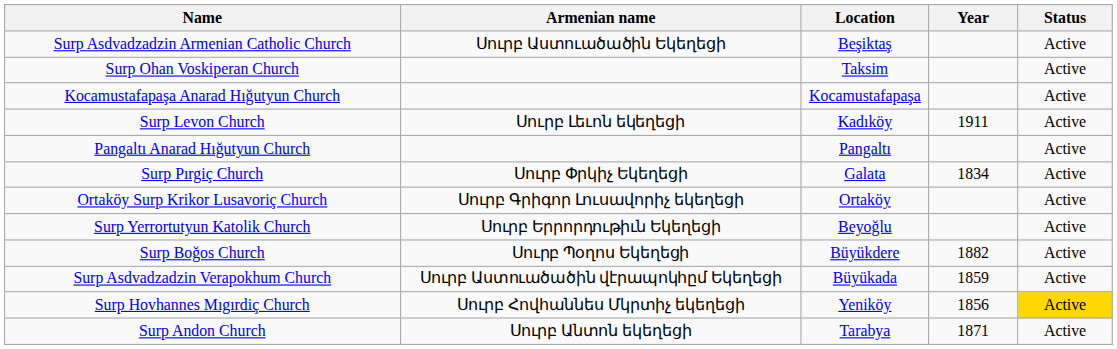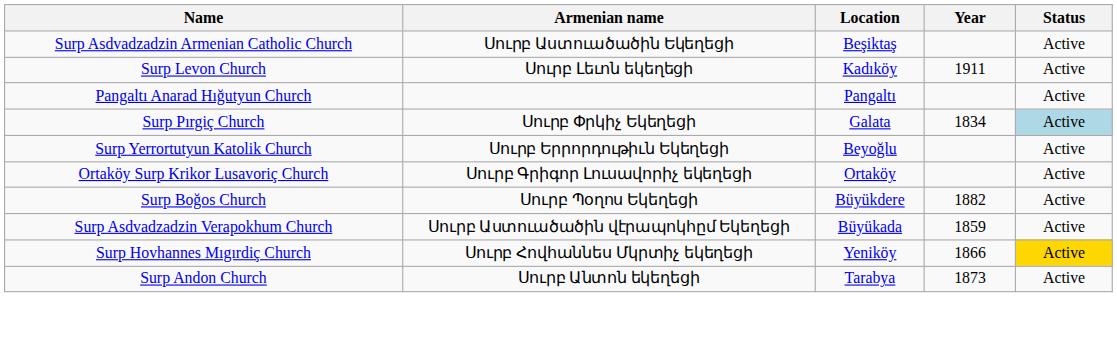 <table class="wikitable sortable" style="font-size:0.90em; width:70em; text-align:center; float: ">
 <tr>
 <th style="width:40em;">Name</th>
 <th style="width:40em;">Armenian name</th>
 <th style="width:8em;">Location</th>
 <th style="width:8em;">Year</th>
 <th style="width:8em;">Status</th>
 </tr>
 <tr>
 <td align="center"><a href='#'> Surp Asdvadzadzin Armenian Catholic Church</a></td>
 <td align="center">Սուրբ Աստուածածին Եկեղեցի</td>
 <td align="center"><a href='#'>Beşiktaş</a></td>
-<td align="center"></td>
-<td align="center">Active</td>
-</tr>
-<tr>
-<td align="center"><a href='#'>Surp Ohan Voskiperan Church</a></td>
-<td align="center"></td>
-<td align="center"><a href='#'>Taksim</a></td>
-<td align="center"></td>
-<td align="center">Active</td>
-</tr>
-<tr>
-<td align="center"><a href='#'>Kocamustafapaşa Anarad Hığutyun Church</a></td>
-<td align="center"></td>
-<td align="center"><a href='#'>Kocamustafapaşa</a></td>
 <td align="center"></td>
 <td align="center">Active</td>
 </tr>
 <tr>
 <td align="center"><a href='#'>Surp Levon Church</a></td>
 <td align="center">Սուրբ Լեւոն եկեղեցի</td>
 <td align="center"><a href='#'>Kadıköy</a></td>
 <td align="center">1911</td>
 <td align="center">Active</td>
 </tr>
 <tr>
 <td align="center"><a href='#'>Pangaltı Anarad Hığutyun Church</a></td>
 <td align="center"></td>
 <td align="center"><a href='#'>Pangaltı</a></td>
 <td align="center"></td>
 <td align="center">Active</td>
 </tr>
 <tr>
 <td align="center"><a href='#'>Surp Pırgiç Church</a></td>
 <td align="center">Սուրբ Փրկիչ Եկեղեցի</td>
 <td align="center"><a href='#'>Galata</a></td>
 <td align="center">1834</td>
+<td align="center" style="background: lightblue;">Active</td>
+</tr>
+<tr>
+<td align="center"><a href='#'> Surp Yerrortutyun Katolik Church</a></td>
+<td align="center">Սուրբ Երրորդութիւն Եկեղեցի</td>
+<td align="center"><a href='#'>Beyoğlu</a></td>
+<td align="center"></td>
 <td align="center">Active</td>
 </tr>
 <tr>
 <td align="center"><a href='#'>Ortaköy Surp Krikor Lusavoriç Church</a></td>
 <td align="center">Սուրբ Գրիգոր Լուսավորիչ եկեղեցի</td>
 <td align="center"><a href='#'>Ortaköy</a></td>
-<td align="center"></td>
-<td align="center">Active</td>
-</tr>
-<tr>
-<td align="center"><a href='#'> Surp Yerrortutyun Katolik Church</a></td>
-<td align="center">Սուրբ Երրորդութիւն Եկեղեցի</td>
-<td align="center"><a href='#'>Beyoğlu</a></td>
 <td align="center"></td>
 <td align="center">Active</td>
 </tr>
 <tr>
 <td align="center"><a href='#'>Surp Boğos Church</a></td>
 <td align="center">Սուրբ Պօղոս Եկեղեցի</td>
 <td align="center"><a href='#'>Büyükdere</a></td>
 <td align="center">1882</td>
 <td align="center">Active</td>
 </tr>
 <tr>
 <td align="center"><a href='#'>Surp Asdvadzadzin Verapokhum Church</a></td>
 <td align="center">Սուրբ Աստուածածին վէրապոկհըմ Եկեղեցի</td>
 <td align="center"><a href='#'>Büyükada</a></td>
 <td align="center">1859</td>
 <td align="center">Active</td>
 </tr>
 <tr>
 <td align="center"><a href='#'>Surp Hovhannes Mıgırdiç Church</a></td>
 <td align="center">Սուրբ Հովհաննես Մկրտիչ եկեղեցի</td>
 <td align="center"><a href='#'>Yeniköy</a></td>
-<td align="center">1856</td>
+<td align="center">1866</td>
 <td align="center" style="background: gold;">Active</td>
 </tr>
 <tr>
 <td align="center"><a href='#'>Surp Andon Church</a></td>
 <td align="center">Սուրբ Անտոն եկեղեցի</td>
 <td align="center"><a href='#'>Tarabya</a></td>
-<td align="center">1871</td>
+<td align="center">1873</td>
 <td align="center">Active</td>
 </tr>
 </table>
